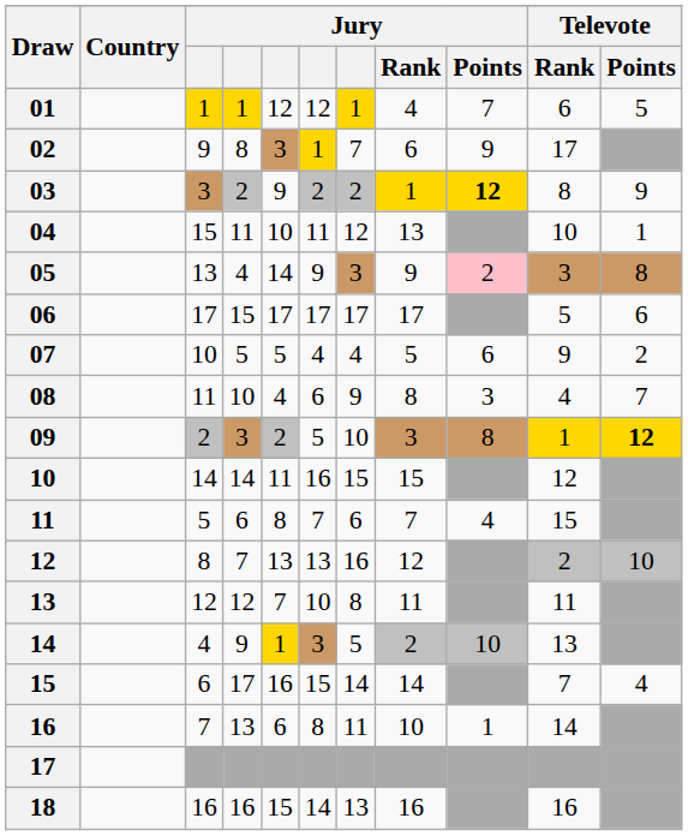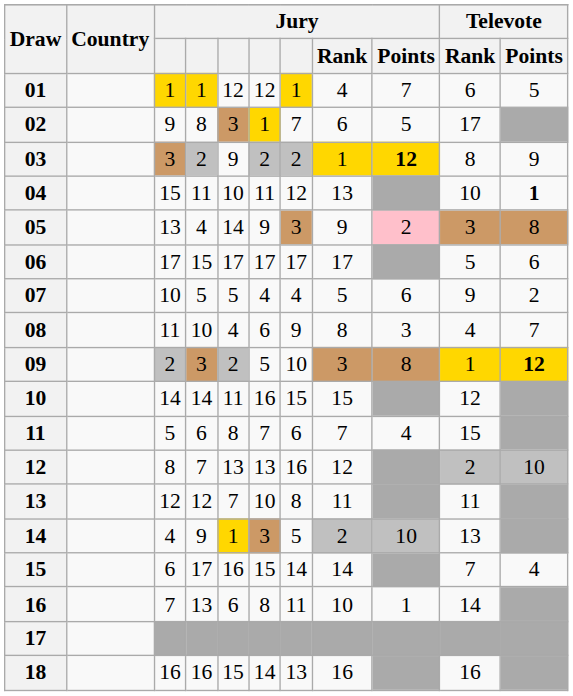 <table class="sortable wikitable collapsible plainrowheaders" style="text-align:center;">
 <tr>
 </tr>
 <tr>
 <th scope="col" rowspan="2">Draw</th>
 <th scope="col" rowspan="2">Country</th>
 <th scope="col" colspan="7">Jury</th>
 <th scope="col" colspan="2">Televote</th>
 </tr>
 <tr>
 <th scope="col"><small></small></th>
 <th scope="col"><small></small></th>
 <th scope="col"><small></small></th>
 <th scope="col"><small></small></th>
 <th scope="col"><small></small></th>
 <th scope="col">Rank</th>
 <th scope="col">Points</th>
 <th scope="col">Rank</th>
 <th scope="col">Points</th>
 </tr>
 <tr>
 <th scope="row" style="text-align:center;">01</th>
 <td style="text-align:left;"></td>
 <td style="background:gold;">1</td>
 <td style="background:gold;">1</td>
 <td>12</td>
 <td>12</td>
 <td style="background:gold;">1</td>
 <td>4</td>
 <td>7</td>
 <td>6</td>
 <td>5</td>
 </tr>
 <tr>
 <th scope="row" style="text-align:center;">02</th>
 <td style="text-align:left;"></td>
 <td>9</td>
 <td>8</td>
 <td style="background:#CC9966;">3</td>
 <td style="background:gold;">1</td>
 <td>7</td>
 <td>6</td>
-<td>9</td>
+<td>5</td>
 <td>17</td>
 <td style="background:#AAAAAA;"></td>
 </tr>
 <tr>
 <th scope="row" style="text-align:center;">03</th>
 <td style="text-align:left;"></td>
 <td style="background:#CC9966;">3</td>
 <td style="background:silver;">2</td>
 <td>9</td>
 <td style="background:silver;">2</td>
 <td style="background:silver;">2</td>
 <td style="background:gold;">1</td>
 <td style="background:gold;"><strong>12</strong></td>
 <td>8</td>
 <td>9</td>
 </tr>
 <tr>
 <th scope="row" style="text-align:center;">04</th>
 <td style="text-align:left;"></td>
 <td>15</td>
 <td>11</td>
 <td>10</td>
 <td>11</td>
 <td>12</td>
 <td>13</td>
 <td style="background:#AAAAAA;"></td>
 <td>10</td>
-<td>1</td>
+<td><strong>1</strong></td>
 </tr>
 <tr>
 <th scope="row" style="text-align:center;">05</th>
 <td style="text-align:left;"></td>
 <td>13</td>
 <td>4</td>
 <td>14</td>
 <td>9</td>
 <td style="background:#CC9966;">3</td>
 <td>9</td>
 <td style="background: pink;">2</td>
 <td style="background:#CC9966;">3</td>
 <td style="background:#CC9966;">8</td>
 </tr>
 <tr>
 <th scope="row" style="text-align:center;">06</th>
 <td style="text-align:left;"></td>
 <td>17</td>
 <td>15</td>
 <td>17</td>
 <td>17</td>
 <td>17</td>
 <td>17</td>
 <td style="background:#AAAAAA;"></td>
 <td>5</td>
 <td>6</td>
 </tr>
 <tr>
 <th scope="row" style="text-align:center;">07</th>
 <td style="text-align:left;"></td>
 <td>10</td>
 <td>5</td>
 <td>5</td>
 <td>4</td>
 <td>4</td>
 <td>5</td>
 <td>6</td>
 <td>9</td>
 <td>2</td>
 </tr>
 <tr>
 <th scope="row" style="text-align:center;">08</th>
 <td style="text-align:left;"></td>
 <td>11</td>
 <td>10</td>
 <td>4</td>
 <td>6</td>
 <td>9</td>
 <td>8</td>
 <td>3</td>
 <td>4</td>
 <td>7</td>
 </tr>
 <tr>
 <th scope="row" style="text-align:center;">09</th>
 <td style="text-align:left;"></td>
 <td style="background:silver;">2</td>
 <td style="background:#CC9966;">3</td>
 <td style="background:silver;">2</td>
 <td>5</td>
 <td>10</td>
 <td style="background:#CC9966;">3</td>
 <td style="background:#CC9966;">8</td>
 <td style="background:gold;">1</td>
 <td style="background:gold;"><strong>12</strong></td>
 </tr>
 <tr>
 <th scope="row" style="text-align:center;">10</th>
 <td style="text-align:left;"></td>
 <td>14</td>
 <td>14</td>
 <td>11</td>
 <td>16</td>
 <td>15</td>
 <td>15</td>
 <td style="background:#AAAAAA;"></td>
 <td>12</td>
 <td style="background:#AAAAAA;"></td>
 </tr>
 <tr>
 <th scope="row" style="text-align:center;">11</th>
 <td style="text-align:left;"></td>
 <td>5</td>
 <td>6</td>
 <td>8</td>
 <td>7</td>
 <td>6</td>
 <td>7</td>
 <td>4</td>
 <td>15</td>
 <td style="background:#AAAAAA;"></td>
 </tr>
 <tr>
 <th scope="row" style="text-align:center;">12</th>
 <td style="text-align:left;"></td>
 <td>8</td>
 <td>7</td>
 <td>13</td>
 <td>13</td>
 <td>16</td>
 <td>12</td>
 <td style="background:#AAAAAA;"></td>
 <td style="background:silver;">2</td>
 <td style="background:silver;">10</td>
 </tr>
 <tr>
 <th scope="row" style="text-align:center;">13</th>
 <td style="text-align:left;"></td>
 <td>12</td>
 <td>12</td>
 <td>7</td>
 <td>10</td>
 <td>8</td>
 <td>11</td>
 <td style="background:#AAAAAA;"></td>
 <td>11</td>
 <td style="background:#AAAAAA;"></td>
 </tr>
 <tr>
 <th scope="row" style="text-align:center;">14</th>
 <td style="text-align:left;"></td>
 <td>4</td>
 <td>9</td>
 <td style="background:gold;">1</td>
 <td style="background:#CC9966;">3</td>
 <td>5</td>
 <td style="background:silver;">2</td>
 <td style="background:silver;">10</td>
 <td>13</td>
 <td style="background:#AAAAAA;"></td>
 </tr>
 <tr>
 <th scope="row" style="text-align:center;">15</th>
 <td style="text-align:left;"></td>
 <td>6</td>
 <td>17</td>
 <td>16</td>
 <td>15</td>
 <td>14</td>
 <td>14</td>
 <td style="background:#AAAAAA;"></td>
 <td>7</td>
 <td>4</td>
 </tr>
 <tr>
 <th scope="row" style="text-align:center;">16</th>
 <td style="text-align:left;"></td>
 <td>7</td>
 <td>13</td>
 <td>6</td>
 <td>8</td>
 <td>11</td>
 <td>10</td>
 <td>1</td>
 <td>14</td>
 <td style="background:#AAAAAA;"></td>
 </tr>
 <tr class="sortbottom">
 <th scope="row" style="text-align:center;">17</th>
 <td style="text-align:left;"></td>
 <td style="background:#AAAAAA;"></td>
 <td style="background:#AAAAAA;"></td>
 <td style="background:#AAAAAA;"></td>
 <td style="background:#AAAAAA;"></td>
 <td style="background:#AAAAAA;"></td>
 <td style="background:#AAAAAA;"></td>
 <td style="background:#AAAAAA;"></td>
 <td style="background:#AAAAAA;"></td>
 <td style="background:#AAAAAA;"></td>
 </tr>
 <tr>
 <th scope="row" style="text-align:center;">18</th>
 <td style="text-align:left;"></td>
 <td>16</td>
 <td>16</td>
 <td>15</td>
 <td>14</td>
 <td>13</td>
 <td>16</td>
 <td style="background:#AAAAAA;"></td>
 <td>16</td>
 <td style="background:#AAAAAA;"></td>
 </tr>
 </table>
